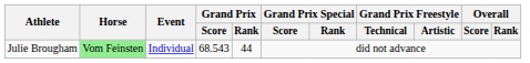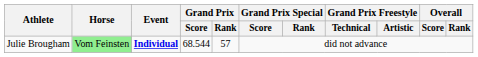 <table class=wikitable style="font-size:90%">
 <tr>
 <th rowspan="2">Athlete</th>
 <th rowspan="2">Horse</th>
 <th rowspan="2">Event</th>
 <th colspan="2">Grand Prix</th>
 <th colspan="2">Grand Prix Special</th>
 <th colspan="2">Grand Prix Freestyle</th>
 <th colspan="2">Overall</th>
 </tr>
 <tr style="font-size:95%">
 <th>Score</th>
 <th>Rank</th>
 <th>Score</th>
 <th>Rank</th>
 <th>Technical</th>
 <th>Artistic</th>
 <th>Score</th>
 <th>Rank</th>
 </tr>
 <tr align=center>
 <td align=left>Julie Brougham</td>
 <td align=left style="background: lightgreen;">Vom Feinsten</td>
-<td align=left><a href='#'>Individual</a></td>
-<td>68.543</td>
-<td>44</td>
+<td align=left><strong><a href='#'>Individual</a></strong></td>
+<td>68.544</td>
+<td>57</td>
 <td colspan=6>did not advance</td>
 </tr>
 </table>
